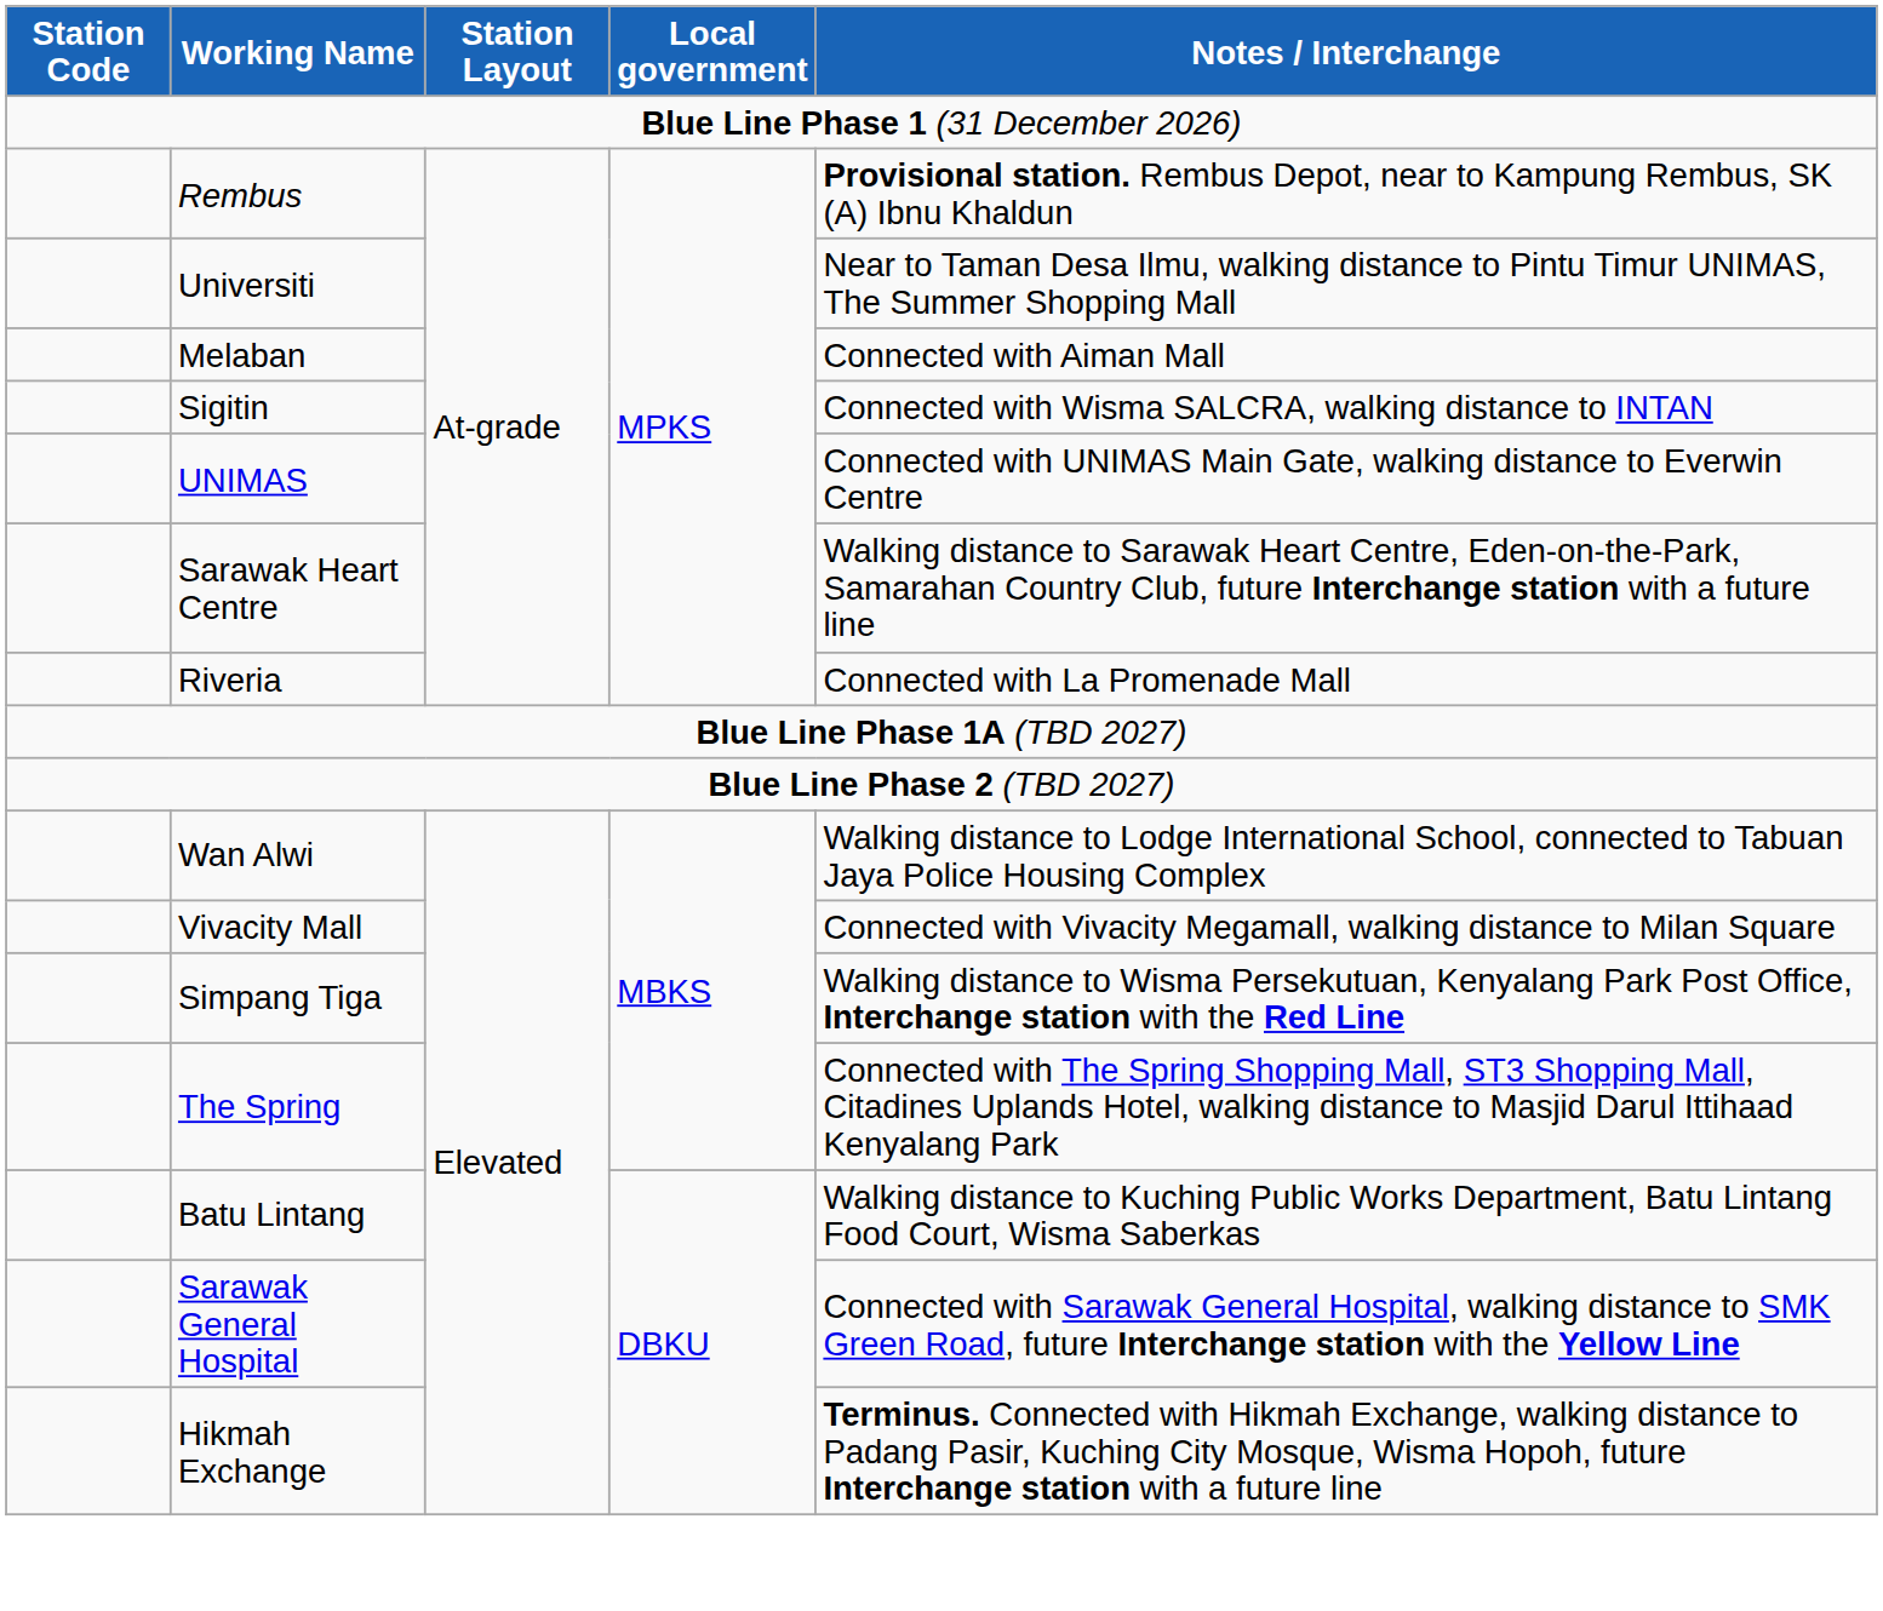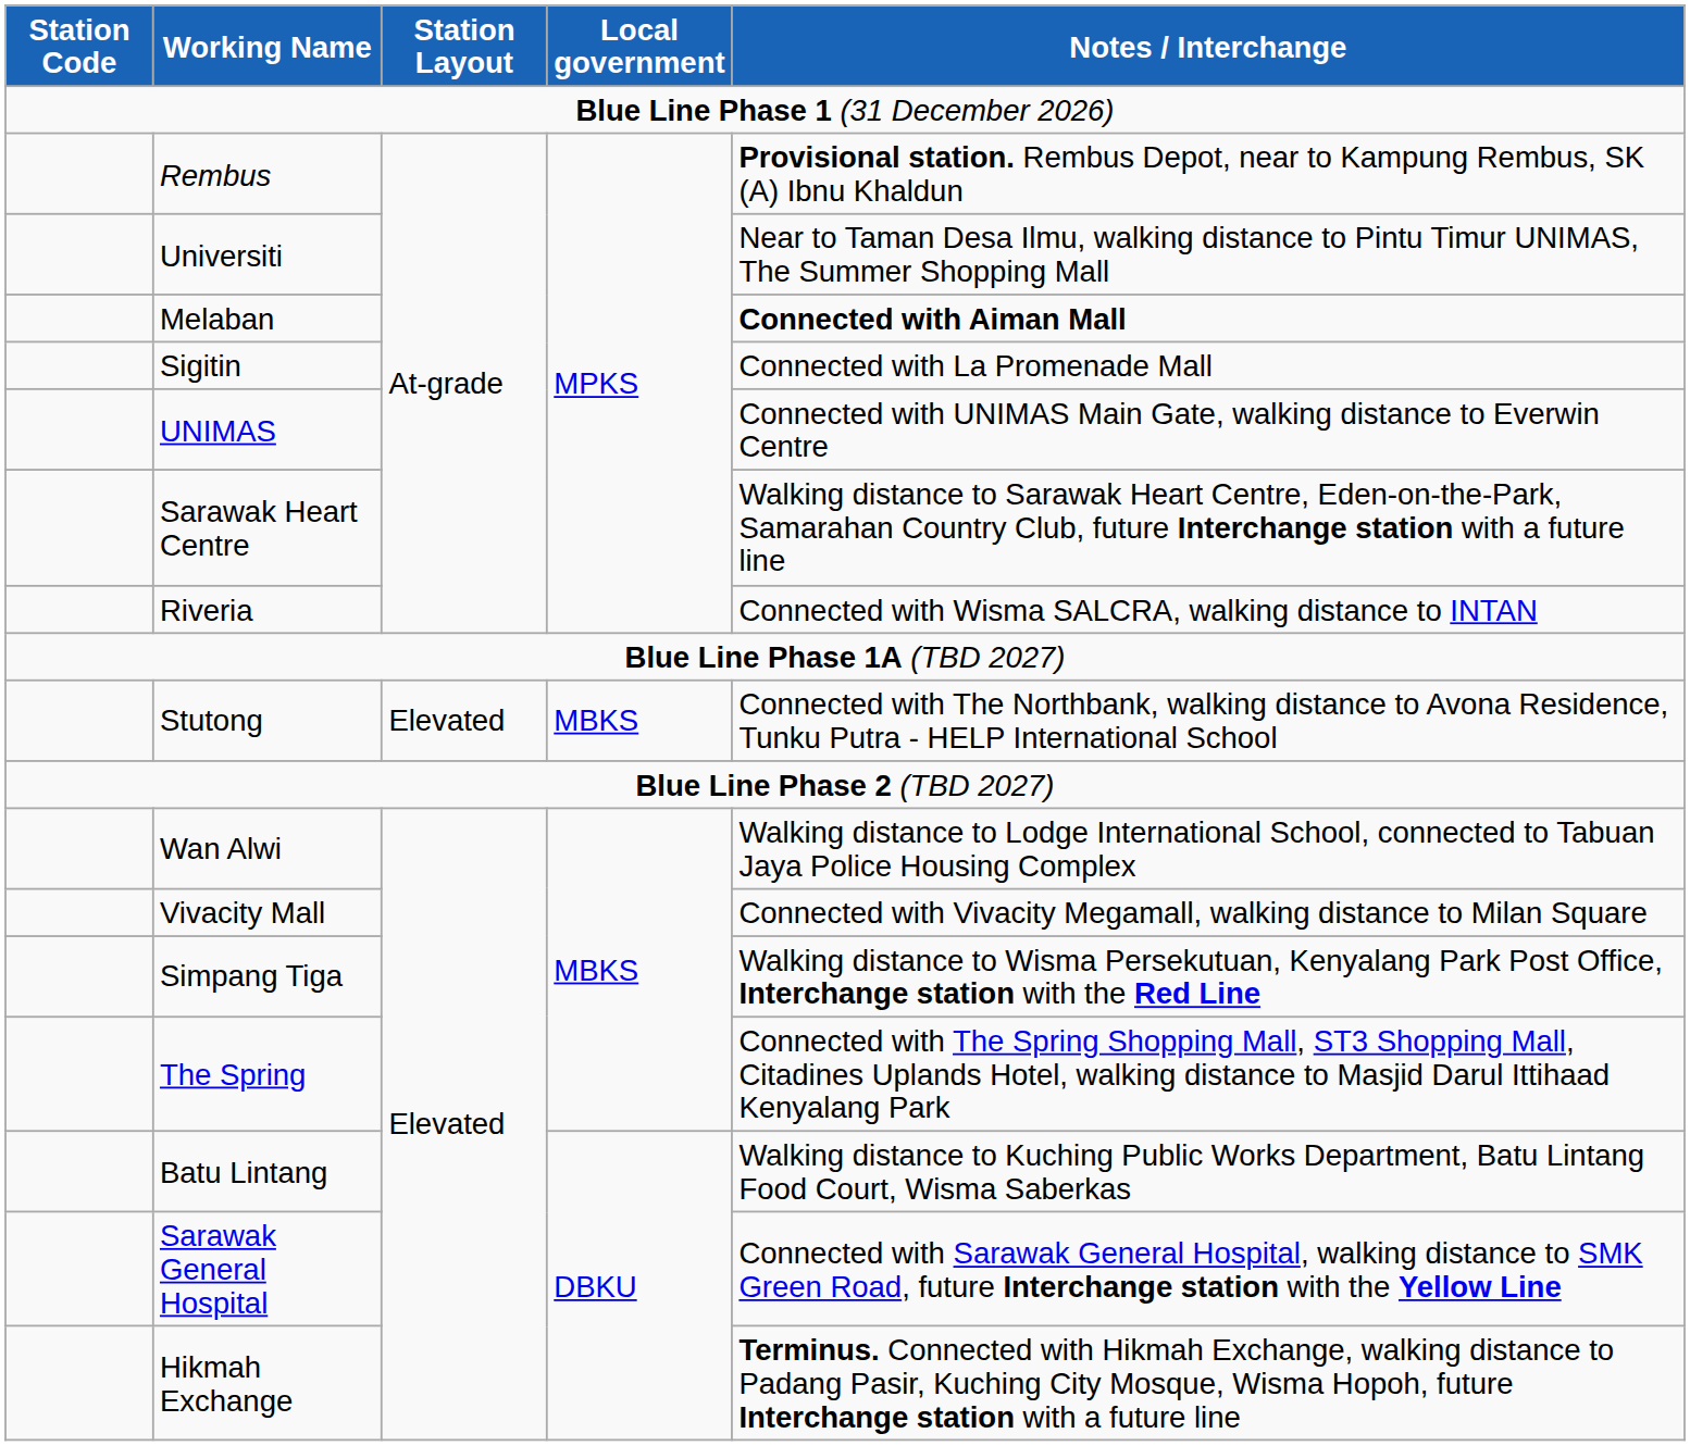 <table class="wikitable sortable" style="margin-left:1em; margin-bottom:1em; color:black; font-size:95%;">
 <tr style="background:#1964b7; text-align:center; color:white;">
 <td><strong>Station Code</strong></td>
 <td><strong>Working Name</strong></td>
 <td><strong>Station Layout</strong></td>
 <td><strong>Local<br>government</strong></td>
 <td><strong>Notes / Interchange</strong></td>
 </tr>
 <tr style="text-align: center;">
 <td colspan="5"><strong>Blue Line Phase 1</strong> <em>(31 December 2026)</em></td>
 </tr>
 <tr>
 <td></td>
 <td><em>Rembus</em></td>
 <td rowspan="7">At-grade</td>
 <td rowspan="7"><a href='#'>MPKS</a></td>
 <td><strong>Provisional station.</strong> Rembus Depot, near to Kampung Rembus, SK (A) Ibnu Khaldun</td>
 </tr>
 <tr>
 <td></td>
 <td>Universiti</td>
 <td>Near to Taman Desa Ilmu, walking distance to Pintu Timur UNIMAS, The Summer Shopping Mall</td>
 </tr>
 <tr>
 <td></td>
 <td>Melaban</td>
-<td>Connected with Aiman Mall</td>
+<td><strong>Connected with Aiman Mall</strong></td>
 </tr>
 <tr>
 <td></td>
 <td>Sigitin</td>
-<td>Connected with Wisma SALCRA, walking distance to <a href='#'>INTAN</a></td>
+<td>Connected with La Promenade Mall</td>
 </tr>
 <tr>
 <td></td>
 <td><a href='#'>UNIMAS</a></td>
 <td>Connected with UNIMAS Main Gate, walking distance to Everwin Centre</td>
 </tr>
 <tr>
 <td></td>
 <td>Sarawak Heart Centre</td>
 <td>Walking distance to Sarawak Heart Centre, Eden-on-the-Park, Samarahan Country Club, future <strong>Interchange station</strong> with a future line</td>
 </tr>
 <tr>
 <td></td>
 <td>Riveria</td>
-<td>Connected with La Promenade Mall</td>
+<td>Connected with Wisma SALCRA, walking distance to <a href='#'>INTAN</a></td>
 </tr>
 <tr style="text-align: center;">
 <td colspan="5"><strong>Blue Line Phase 1A</strong> <em>(TBD 2027)</em></td>
+</tr>
+<tr>
+<td></td>
+<td>Stutong</td>
+<td>Elevated</td>
+<td><a href='#'>MBKS</a></td>
+<td>Connected with The Northbank, walking distance to Avona Residence, Tunku Putra - HELP International School</td>
 </tr>
 <tr style="text-align: center;">
 <td colspan="5"><strong>Blue Line Phase 2</strong> <em>(TBD 2027)</em></td>
 </tr>
 <tr>
 <td></td>
 <td>Wan Alwi</td>
 <td rowspan="7">Elevated</td>
 <td rowspan="4"><a href='#'>MBKS</a></td>
 <td>Walking distance to Lodge International School, connected to Tabuan Jaya Police Housing Complex</td>
 </tr>
 <tr>
 <td></td>
 <td>Vivacity Mall</td>
 <td>Connected with Vivacity Megamall, walking distance to Milan Square</td>
 </tr>
 <tr>
 <td></td>
 <td>Simpang Tiga</td>
 <td>Walking distance to Wisma Persekutuan, Kenyalang Park Post Office, <strong>Interchange station</strong> with the  <a href='#'><strong>Red Line</strong></a></td>
 </tr>
 <tr>
 <td></td>
 <td><a href='#'>The Spring</a></td>
 <td>Connected with <a href='#'>The Spring Shopping Mall</a>, <a href='#'>ST3 Shopping Mall</a>, Citadines Uplands Hotel, walking distance to Masjid Darul Ittihaad Kenyalang Park</td>
 </tr>
 <tr>
 <td></td>
 <td>Batu Lintang</td>
 <td rowspan="3"><a href='#'>DBKU</a></td>
 <td>Walking distance to Kuching Public Works Department, Batu Lintang Food Court, Wisma Saberkas</td>
 </tr>
 <tr>
 <td></td>
 <td><a href='#'>Sarawak General Hospital</a></td>
 <td>Connected with <a href='#'>Sarawak General Hospital</a>, walking distance to <a href='#'>SMK Green Road</a>, future <strong>Interchange station</strong> with the <em></em> <a href='#'><strong>Yellow Line</strong></a></td>
 </tr>
 <tr>
 <td></td>
 <td>Hikmah Exchange</td>
 <td><strong>Terminus.</strong> Connected with Hikmah Exchange, walking distance to Padang Pasir, Kuching City Mosque, Wisma Hopoh, future <strong>Interchange station</strong> with a future line</td>
 </tr>
 </table>
